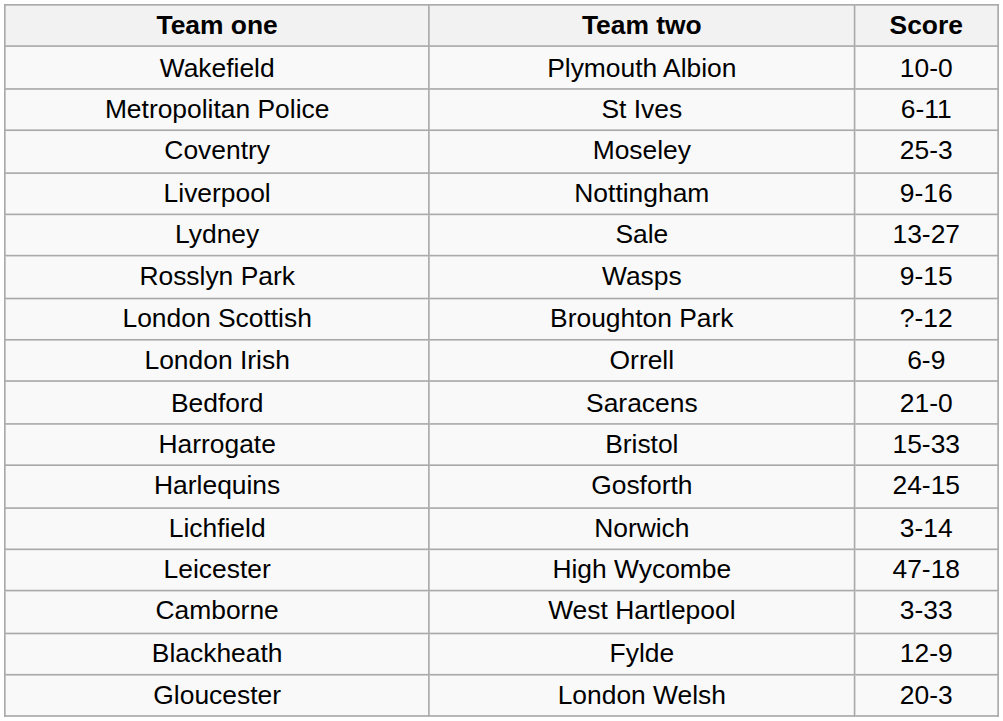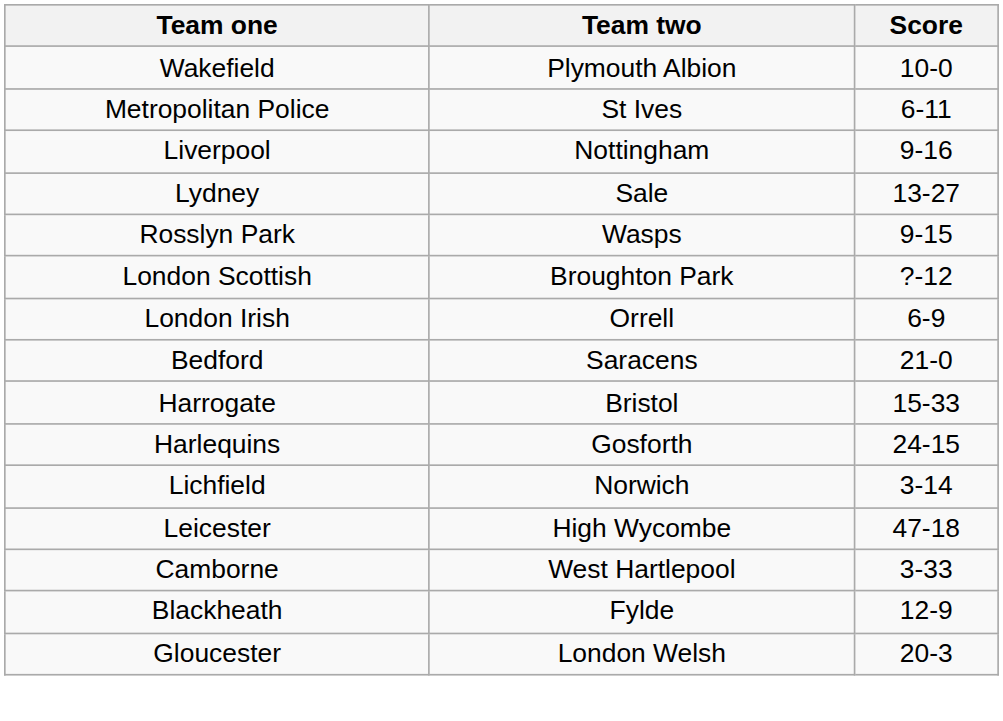 <table class="wikitable" style="text-align: center">
 <tr>
 <th width=250>Team one</th>
 <th width=250>Team two</th>
 <th width=80>Score</th>
 </tr>
 <tr>
 <td>Wakefield</td>
 <td>Plymouth Albion</td>
 <td>10-0</td>
 </tr>
 <tr>
 <td>Metropolitan Police</td>
 <td>St Ives</td>
 <td>6-11</td>
-</tr>
-<tr>
-<td>Coventry</td>
-<td>Moseley</td>
-<td>25-3</td>
 </tr>
 <tr>
 <td>Liverpool</td>
 <td>Nottingham</td>
 <td>9-16</td>
 </tr>
 <tr>
 <td>Lydney</td>
 <td>Sale</td>
 <td>13-27</td>
 </tr>
 <tr>
 <td>Rosslyn Park</td>
 <td>Wasps</td>
 <td>9-15</td>
 </tr>
 <tr>
 <td>London Scottish</td>
 <td>Broughton Park</td>
 <td>?-12</td>
 </tr>
 <tr>
 <td>London Irish</td>
 <td>Orrell</td>
 <td>6-9</td>
 </tr>
 <tr>
 <td>Bedford</td>
 <td>Saracens</td>
 <td>21-0</td>
 </tr>
 <tr>
 <td>Harrogate</td>
 <td>Bristol</td>
 <td>15-33</td>
 </tr>
 <tr>
 <td>Harlequins</td>
 <td>Gosforth</td>
 <td>24-15</td>
 </tr>
 <tr>
 <td>Lichfield</td>
 <td>Norwich</td>
 <td>3-14</td>
 </tr>
 <tr>
 <td>Leicester</td>
 <td>High Wycombe</td>
 <td>47-18</td>
 </tr>
 <tr>
 <td>Camborne</td>
 <td>West Hartlepool</td>
 <td>3-33</td>
 </tr>
 <tr>
 <td>Blackheath</td>
 <td>Fylde</td>
 <td>12-9</td>
 </tr>
 <tr>
 <td>Gloucester</td>
 <td>London Welsh</td>
 <td>20-3</td>
 </tr>
 </table>
